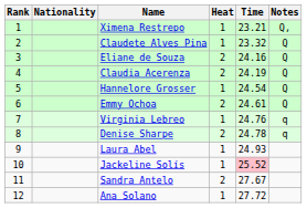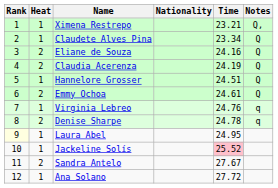 <table class="wikitable sortable" style="text-align:center">
 <tr>
 <th>Rank</th>
+<th>Heat</th>
+<th>Name</th>
 <th>Nationality</th>
-<th>Name</th>
-<th>Heat</th>
 <th>Time</th>
 <th>Notes</th>
 </tr>
 <tr bgcolor=ccffcc>
 <td>1</td>
+<td>1</td>
+<td align=left><a href='#'>Ximena Restrepo</a></td>
 <td align=left></td>
-<td align=left><a href='#'>Ximena Restrepo</a></td>
-<td>1</td>
 <td>23.21</td>
 <td>Q, </td>
 </tr>
 <tr bgcolor=ccffcc>
 <td>2</td>
+<td>1</td>
+<td align=left><a href='#'>Claudete Alves Pina</a></td>
 <td align=left></td>
-<td align=left><a href='#'>Claudete Alves Pina</a></td>
-<td>1</td>
-<td>23.32</td>
+<td>23.34</td>
 <td>Q</td>
 </tr>
 <tr bgcolor=ccffcc>
 <td>3</td>
+<td>2</td>
+<td align=left><a href='#'>Eliane de Souza</a></td>
 <td align=left></td>
-<td align=left><a href='#'>Eliane de Souza</a></td>
-<td>2</td>
 <td>24.16</td>
 <td>Q</td>
 </tr>
 <tr bgcolor=ccffcc>
 <td>4</td>
+<td>2</td>
+<td align=left><a href='#'>Claudia Acerenza</a></td>
 <td align=left></td>
-<td align=left><a href='#'>Claudia Acerenza</a></td>
-<td>2</td>
 <td>24.19</td>
 <td>Q</td>
 </tr>
 <tr bgcolor=ccffcc>
 <td>5</td>
+<td>1</td>
+<td align=left><a href='#'>Hannelore Grosser</a></td>
 <td align=left></td>
-<td align=left><a href='#'>Hannelore Grosser</a></td>
-<td>1</td>
-<td>24.54</td>
+<td>24.51</td>
 <td>Q</td>
 </tr>
 <tr bgcolor=ccffcc>
 <td>6</td>
+<td>2</td>
+<td align=left><a href='#'>Emmy Ochoa</a></td>
 <td align=left></td>
-<td align=left><a href='#'>Emmy Ochoa</a></td>
-<td>2</td>
 <td>24.61</td>
 <td>Q</td>
 </tr>
 <tr bgcolor=ddffdd>
 <td>7</td>
+<td>1</td>
+<td align=left><a href='#'>Virginia Lebreo</a></td>
 <td align=left></td>
-<td align=left><a href='#'>Virginia Lebreo</a></td>
-<td>1</td>
 <td>24.76</td>
 <td>q</td>
 </tr>
 <tr bgcolor=ddffdd>
 <td>8</td>
+<td>2</td>
+<td align=left><a href='#'>Denise Sharpe</a></td>
 <td align=left></td>
-<td align=left><a href='#'>Denise Sharpe</a></td>
-<td>2</td>
 <td>24.78</td>
 <td>q</td>
 </tr>
 <tr>
-<td>9</td>
+<td style="background: lightyellow;">9</td>
+<td>1</td>
+<td align=left><a href='#'>Laura Abel</a></td>
 <td align=left></td>
-<td align=left><a href='#'>Laura Abel</a></td>
-<td>1</td>
-<td>24.93</td>
+<td>24.95</td>
 <td></td>
 </tr>
 <tr>
 <td>10</td>
+<td>1</td>
+<td align=left><a href='#'>Jackeline Solís</a></td>
 <td align=left></td>
-<td align=left><a href='#'>Jackeline Solís</a></td>
-<td>1</td>
 <td style="background: pink;">25.52</td>
 <td></td>
 </tr>
 <tr>
 <td>11</td>
+<td>2</td>
+<td align=left><a href='#'>Sandra Antelo</a></td>
 <td align=left></td>
-<td align=left><a href='#'>Sandra Antelo</a></td>
-<td>2</td>
 <td>27.67</td>
 <td></td>
 </tr>
 <tr>
 <td>12</td>
+<td>1</td>
+<td align=left><a href='#'>Ana Solano</a></td>
 <td align=left></td>
-<td align=left><a href='#'>Ana Solano</a></td>
-<td>1</td>
 <td>27.72</td>
 <td></td>
 </tr>
 </table>
